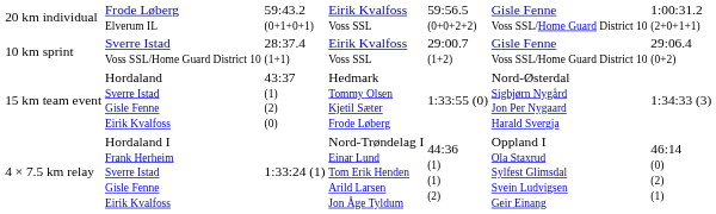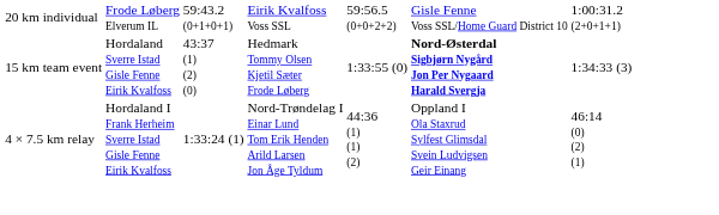 <table>
 <tr>
 <td>20 km individual</td>
 <td><a href='#'>Frode Løberg</a><br><small>Elverum IL</small></td>
 <td>59:43.2<br><small>(0+1+0+1)</small></td>
 <td><a href='#'>Eirik Kvalfoss</a><br><small>Voss SSL</small></td>
 <td>59:56.5<br><small>(0+0+2+2)</small></td>
 <td><a href='#'>Gisle Fenne</a><br><small>Voss SSL/<a href='#'>Home Guard</a> District 10</small></td>
 <td>1:00:31.2<br><small>(2+0+1+1)</small></td>
 </tr>
 <tr>
-<td>10 km sprint</td>
-<td><a href='#'>Sverre Istad</a><br><small>Voss SSL/Home Guard District 10</small></td>
-<td>28:37.4<br><small>(1+1)</small></td>
-<td><a href='#'>Eirik Kvalfoss</a><br><small>Voss SSL</small></td>
-<td>29:00.7<br><small>(1+2)</small></td>
-<td><a href='#'>Gisle Fenne</a><br><small>Voss SSL/Home Guard District 10</small></td>
-<td>29:06.4<br><small>(0+2)</small></td>
-</tr>
-<tr>
 <td>15 km team event</td>
 <td>Hordaland<br><small><a href='#'>Sverre Istad</a><br><a href='#'>Gisle Fenne</a><br><a href='#'>Eirik Kvalfoss</a></small></td>
 <td>43:37<br><small>(1)<br>(2)<br>(0)</small></td>
 <td>Hedmark<br><small><a href='#'>Tommy Olsen</a><br><a href='#'>Kjetil Sæter</a><br><a href='#'>Frode Løberg</a></small></td>
 <td>1:33:55 (0)</td>
-<td>Nord-Østerdal<br><small><a href='#'>Sigbjørn Nygård</a><br><a href='#'>Jon Per Nygaard</a><br><a href='#'>Harald Svergja</a></small></td>
+<td><strong>Nord-Østerdal<br><small><a href='#'>Sigbjørn Nygård</a><br><a href='#'>Jon Per Nygaard</a><br><a href='#'>Harald Svergja</a></small></strong></td>
 <td>1:34:33 (3)</td>
 </tr>
 <tr>
 <td>4 × 7.5 km relay</td>
 <td>Hordaland I<br><small><a href='#'>Frank Herheim</a><br><a href='#'>Sverre Istad</a><br><a href='#'>Gisle Fenne</a><br><a href='#'>Eirik Kvalfoss</a></small></td>
 <td>1:33:24 (1)</td>
 <td>Nord-Trøndelag I<br><small><a href='#'>Einar Lund</a><br><a href='#'>Tom Erik Henden</a><br><a href='#'>Arild Larsen</a><br><a href='#'>Jon Åge Tyldum</a></small></td>
 <td>44:36<br><small>(1)<br>(1)<br>(2)</small></td>
 <td>Oppland I<br><small><a href='#'>Ola Staxrud</a><br><a href='#'>Sylfest Glimsdal</a><br><a href='#'>Svein Ludvigsen</a><br><a href='#'>Geir Einang</a></small></td>
 <td>46:14<br><small>(0)<br>(2)<br>(1)</small></td>
 </tr>
 </table>
